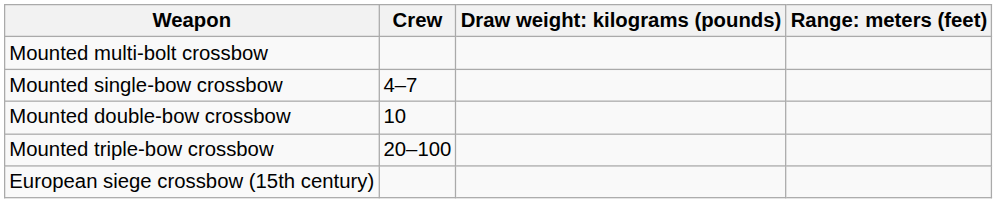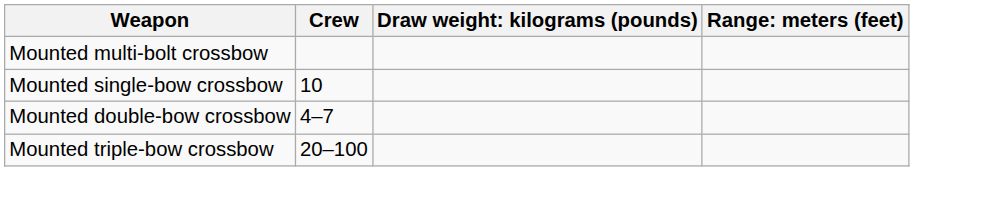 <table class="wikitable">
 <tr>
 <th>Weapon</th>
 <th>Crew</th>
 <th>Draw weight: kilograms (pounds)</th>
 <th>Range: meters (feet)</th>
 </tr>
 <tr>
 <td>Mounted multi-bolt crossbow</td>
 <td></td>
 <td></td>
 <td></td>
 </tr>
 <tr>
 <td>Mounted single-bow crossbow</td>
-<td>4–7</td>
+<td>10</td>
 <td></td>
 <td></td>
 </tr>
 <tr>
 <td>Mounted double-bow crossbow</td>
-<td>10</td>
+<td>4–7</td>
 <td></td>
 <td></td>
 </tr>
 <tr>
 <td>Mounted triple-bow crossbow</td>
 <td>20–100</td>
 <td></td>
 <td></td>
 </tr>
-<tr>
-<td>European siege crossbow (15th century)</td>
-<td></td>
-<td></td>
-<td></td>
-</tr>
 </table>
